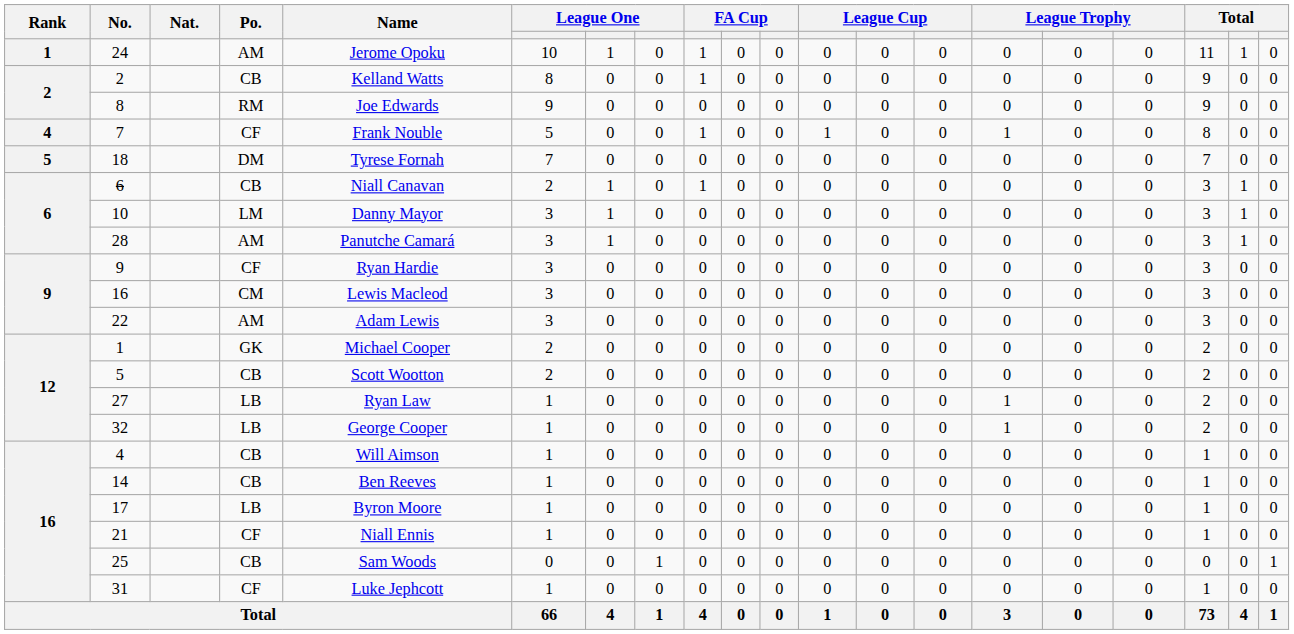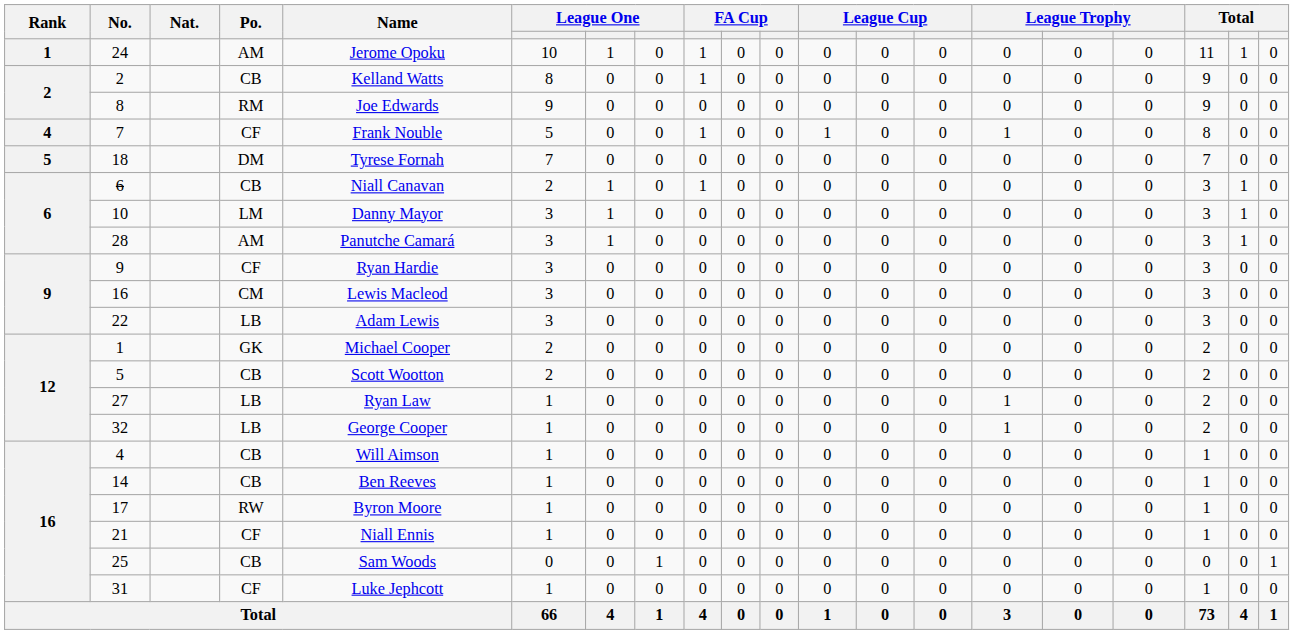 <table class="wikitable" style="text-align:center; font-size:95%; width:95%;">
 <tr>
 <th rowspan=2>Rank</th>
 <th rowspan=2>No.</th>
 <th rowspan=2>Nat.</th>
 <th rowspan=2>Po.</th>
 <th rowspan=2>Name</th>
 <th colspan=3><a href='#'>League One</a></th>
 <th colspan=3><a href='#'>FA Cup</a></th>
 <th colspan=3><a href='#'>League Cup</a></th>
 <th colspan=3><a href='#'>League Trophy</a></th>
 <th colspan=3>Total</th>
 </tr>
 <tr>
 <th></th>
 <th></th>
 <th></th>
 <th></th>
 <th></th>
 <th></th>
 <th></th>
 <th></th>
 <th></th>
 <th></th>
 <th></th>
 <th></th>
 <th></th>
 <th></th>
 <th></th>
 </tr>
 <tr>
 <th rowpsan=1>1</th>
 <td>24</td>
 <td></td>
 <td>AM</td>
 <td><a href='#'>Jerome Opoku</a></td>
 <td>10</td>
 <td>1</td>
 <td>0</td>
 <td>1</td>
 <td>0</td>
 <td>0</td>
 <td>0</td>
 <td>0</td>
 <td>0</td>
 <td>0</td>
 <td>0</td>
 <td>0</td>
 <td>11</td>
 <td>1</td>
 <td>0</td>
 </tr>
 <tr>
 <th rowspan=2>2</th>
 <td>2</td>
 <td></td>
 <td>CB</td>
 <td><a href='#'>Kelland Watts</a></td>
 <td>8</td>
 <td>0</td>
 <td>0</td>
 <td>1</td>
 <td>0</td>
 <td>0</td>
 <td>0</td>
 <td>0</td>
 <td>0</td>
 <td>0</td>
 <td>0</td>
 <td>0</td>
 <td>9</td>
 <td>0</td>
 <td>0</td>
 </tr>
 <tr>
 <td>8</td>
 <td></td>
 <td>RM</td>
 <td><a href='#'>Joe Edwards</a></td>
 <td>9</td>
 <td>0</td>
 <td>0</td>
 <td>0</td>
 <td>0</td>
 <td>0</td>
 <td>0</td>
 <td>0</td>
 <td>0</td>
 <td>0</td>
 <td>0</td>
 <td>0</td>
 <td>9</td>
 <td>0</td>
 <td>0</td>
 </tr>
 <tr>
 <th rowspan=1>4</th>
 <td>7</td>
 <td></td>
 <td>CF</td>
 <td><a href='#'>Frank Nouble</a></td>
 <td>5</td>
 <td>0</td>
 <td>0</td>
 <td>1</td>
 <td>0</td>
 <td>0</td>
 <td>1</td>
 <td>0</td>
 <td>0</td>
 <td>1</td>
 <td>0</td>
 <td>0</td>
 <td>8</td>
 <td>0</td>
 <td>0</td>
 </tr>
 <tr>
 <th rowspan=1>5</th>
 <td>18</td>
 <td></td>
 <td>DM</td>
 <td><a href='#'>Tyrese Fornah</a></td>
 <td>7</td>
 <td>0</td>
 <td>0</td>
 <td>0</td>
 <td>0</td>
 <td>0</td>
 <td>0</td>
 <td>0</td>
 <td>0</td>
 <td>0</td>
 <td>0</td>
 <td>0</td>
 <td>7</td>
 <td>0</td>
 <td>0</td>
 </tr>
 <tr>
 <th rowspan=3>6</th>
 <td><s>6</s></td>
 <td></td>
 <td>CB</td>
 <td><a href='#'>Niall Canavan</a></td>
 <td>2</td>
 <td>1</td>
 <td>0</td>
 <td>1</td>
 <td>0</td>
 <td>0</td>
 <td>0</td>
 <td>0</td>
 <td>0</td>
 <td>0</td>
 <td>0</td>
 <td>0</td>
 <td>3</td>
 <td>1</td>
 <td>0</td>
 </tr>
 <tr>
 <td>10</td>
 <td></td>
 <td>LM</td>
 <td><a href='#'>Danny Mayor</a></td>
 <td>3</td>
 <td>1</td>
 <td>0</td>
 <td>0</td>
 <td>0</td>
 <td>0</td>
 <td>0</td>
 <td>0</td>
 <td>0</td>
 <td>0</td>
 <td>0</td>
 <td>0</td>
 <td>3</td>
 <td>1</td>
 <td>0</td>
 </tr>
 <tr>
 <td>28</td>
 <td></td>
 <td>AM</td>
 <td><a href='#'>Panutche Camará</a></td>
 <td>3</td>
 <td>1</td>
 <td>0</td>
 <td>0</td>
 <td>0</td>
 <td>0</td>
 <td>0</td>
 <td>0</td>
 <td>0</td>
 <td>0</td>
 <td>0</td>
 <td>0</td>
 <td>3</td>
 <td>1</td>
 <td>0</td>
 </tr>
 <tr>
 <th rowspan=3>9</th>
 <td>9</td>
 <td></td>
 <td>CF</td>
 <td><a href='#'>Ryan Hardie</a></td>
 <td>3</td>
 <td>0</td>
 <td>0</td>
 <td>0</td>
 <td>0</td>
 <td>0</td>
 <td>0</td>
 <td>0</td>
 <td>0</td>
 <td>0</td>
 <td>0</td>
 <td>0</td>
 <td>3</td>
 <td>0</td>
 <td>0</td>
 </tr>
 <tr>
 <td>16</td>
 <td></td>
 <td>CM</td>
 <td><a href='#'>Lewis Macleod</a></td>
 <td>3</td>
 <td>0</td>
 <td>0</td>
 <td>0</td>
 <td>0</td>
 <td>0</td>
 <td>0</td>
 <td>0</td>
 <td>0</td>
 <td>0</td>
 <td>0</td>
 <td>0</td>
 <td>3</td>
 <td>0</td>
 <td>0</td>
 </tr>
 <tr>
 <td>22</td>
 <td></td>
-<td>AM</td>
+<td>LB</td>
 <td><a href='#'>Adam Lewis</a></td>
 <td>3</td>
 <td>0</td>
 <td>0</td>
 <td>0</td>
 <td>0</td>
 <td>0</td>
 <td>0</td>
 <td>0</td>
 <td>0</td>
 <td>0</td>
 <td>0</td>
 <td>0</td>
 <td>3</td>
 <td>0</td>
 <td>0</td>
 </tr>
 <tr>
 <th rowspan=4>12</th>
 <td>1</td>
 <td></td>
 <td>GK</td>
 <td><a href='#'>Michael Cooper</a></td>
 <td>2</td>
 <td>0</td>
 <td>0</td>
 <td>0</td>
 <td>0</td>
 <td>0</td>
 <td>0</td>
 <td>0</td>
 <td>0</td>
 <td>0</td>
 <td>0</td>
 <td>0</td>
 <td>2</td>
 <td>0</td>
 <td>0</td>
 </tr>
 <tr>
 <td>5</td>
 <td></td>
 <td>CB</td>
 <td><a href='#'>Scott Wootton</a></td>
 <td>2</td>
 <td>0</td>
 <td>0</td>
 <td>0</td>
 <td>0</td>
 <td>0</td>
 <td>0</td>
 <td>0</td>
 <td>0</td>
 <td>0</td>
 <td>0</td>
 <td>0</td>
 <td>2</td>
 <td>0</td>
 <td>0</td>
 </tr>
 <tr>
 <td>27</td>
 <td></td>
 <td>LB</td>
 <td><a href='#'>Ryan Law</a></td>
 <td>1</td>
 <td>0</td>
 <td>0</td>
 <td>0</td>
 <td>0</td>
 <td>0</td>
 <td>0</td>
 <td>0</td>
 <td>0</td>
 <td>1</td>
 <td>0</td>
 <td>0</td>
 <td>2</td>
 <td>0</td>
 <td>0</td>
 </tr>
 <tr>
 <td>32</td>
 <td></td>
 <td>LB</td>
 <td><a href='#'>George Cooper</a></td>
 <td>1</td>
 <td>0</td>
 <td>0</td>
 <td>0</td>
 <td>0</td>
 <td>0</td>
 <td>0</td>
 <td>0</td>
 <td>0</td>
 <td>1</td>
 <td>0</td>
 <td>0</td>
 <td>2</td>
 <td>0</td>
 <td>0</td>
 </tr>
 <tr>
 <th rowspan=6>16</th>
 <td>4</td>
 <td></td>
 <td>CB</td>
 <td><a href='#'>Will Aimson</a></td>
 <td>1</td>
 <td>0</td>
 <td>0</td>
 <td>0</td>
 <td>0</td>
 <td>0</td>
 <td>0</td>
 <td>0</td>
 <td>0</td>
 <td>0</td>
 <td>0</td>
 <td>0</td>
 <td>1</td>
 <td>0</td>
 <td>0</td>
 </tr>
 <tr>
 <td>14</td>
 <td></td>
 <td>CB</td>
 <td><a href='#'>Ben Reeves</a></td>
 <td>1</td>
 <td>0</td>
 <td>0</td>
 <td>0</td>
 <td>0</td>
 <td>0</td>
 <td>0</td>
 <td>0</td>
 <td>0</td>
 <td>0</td>
 <td>0</td>
 <td>0</td>
 <td>1</td>
 <td>0</td>
 <td>0</td>
 </tr>
 <tr>
 <td>17</td>
 <td></td>
-<td>LB</td>
+<td>RW</td>
 <td><a href='#'>Byron Moore</a></td>
 <td>1</td>
 <td>0</td>
 <td>0</td>
 <td>0</td>
 <td>0</td>
 <td>0</td>
 <td>0</td>
 <td>0</td>
 <td>0</td>
 <td>0</td>
 <td>0</td>
 <td>0</td>
 <td>1</td>
 <td>0</td>
 <td>0</td>
 </tr>
 <tr>
 <td>21</td>
 <td></td>
 <td>CF</td>
 <td><a href='#'>Niall Ennis</a></td>
 <td>1</td>
 <td>0</td>
 <td>0</td>
 <td>0</td>
 <td>0</td>
 <td>0</td>
 <td>0</td>
 <td>0</td>
 <td>0</td>
 <td>0</td>
 <td>0</td>
 <td>0</td>
 <td>1</td>
 <td>0</td>
 <td>0</td>
 </tr>
 <tr>
 <td>25</td>
 <td></td>
 <td>CB</td>
 <td><a href='#'>Sam Woods</a></td>
 <td>0</td>
 <td>0</td>
 <td>1</td>
 <td>0</td>
 <td>0</td>
 <td>0</td>
 <td>0</td>
 <td>0</td>
 <td>0</td>
 <td>0</td>
 <td>0</td>
 <td>0</td>
 <td>0</td>
 <td>0</td>
 <td>1</td>
 </tr>
 <tr>
 <td>31</td>
 <td></td>
 <td>CF</td>
 <td><a href='#'>Luke Jephcott</a></td>
 <td>1</td>
 <td>0</td>
 <td>0</td>
 <td>0</td>
 <td>0</td>
 <td>0</td>
 <td>0</td>
 <td>0</td>
 <td>0</td>
 <td>0</td>
 <td>0</td>
 <td>0</td>
 <td>1</td>
 <td>0</td>
 <td>0</td>
 </tr>
 <tr>
 <th colspan=5>Total</th>
 <th>66</th>
 <th>4</th>
 <th>1</th>
 <th>4</th>
 <th>0</th>
 <th>0</th>
 <th>1</th>
 <th>0</th>
 <th>0</th>
 <th>3</th>
 <th>0</th>
 <th>0</th>
 <th>73</th>
 <th>4</th>
 <th>1</th>
 </tr>
 </table>
